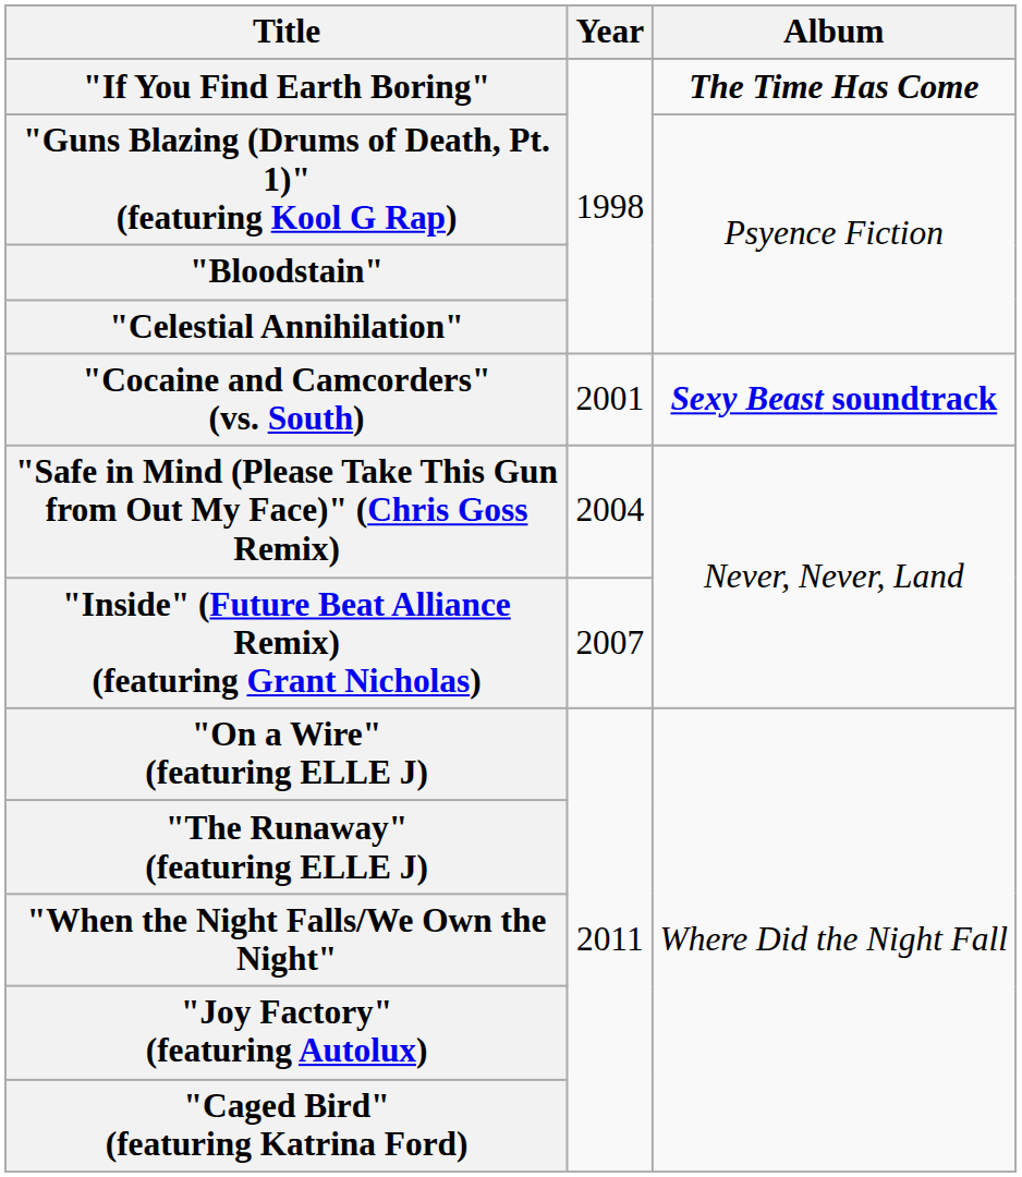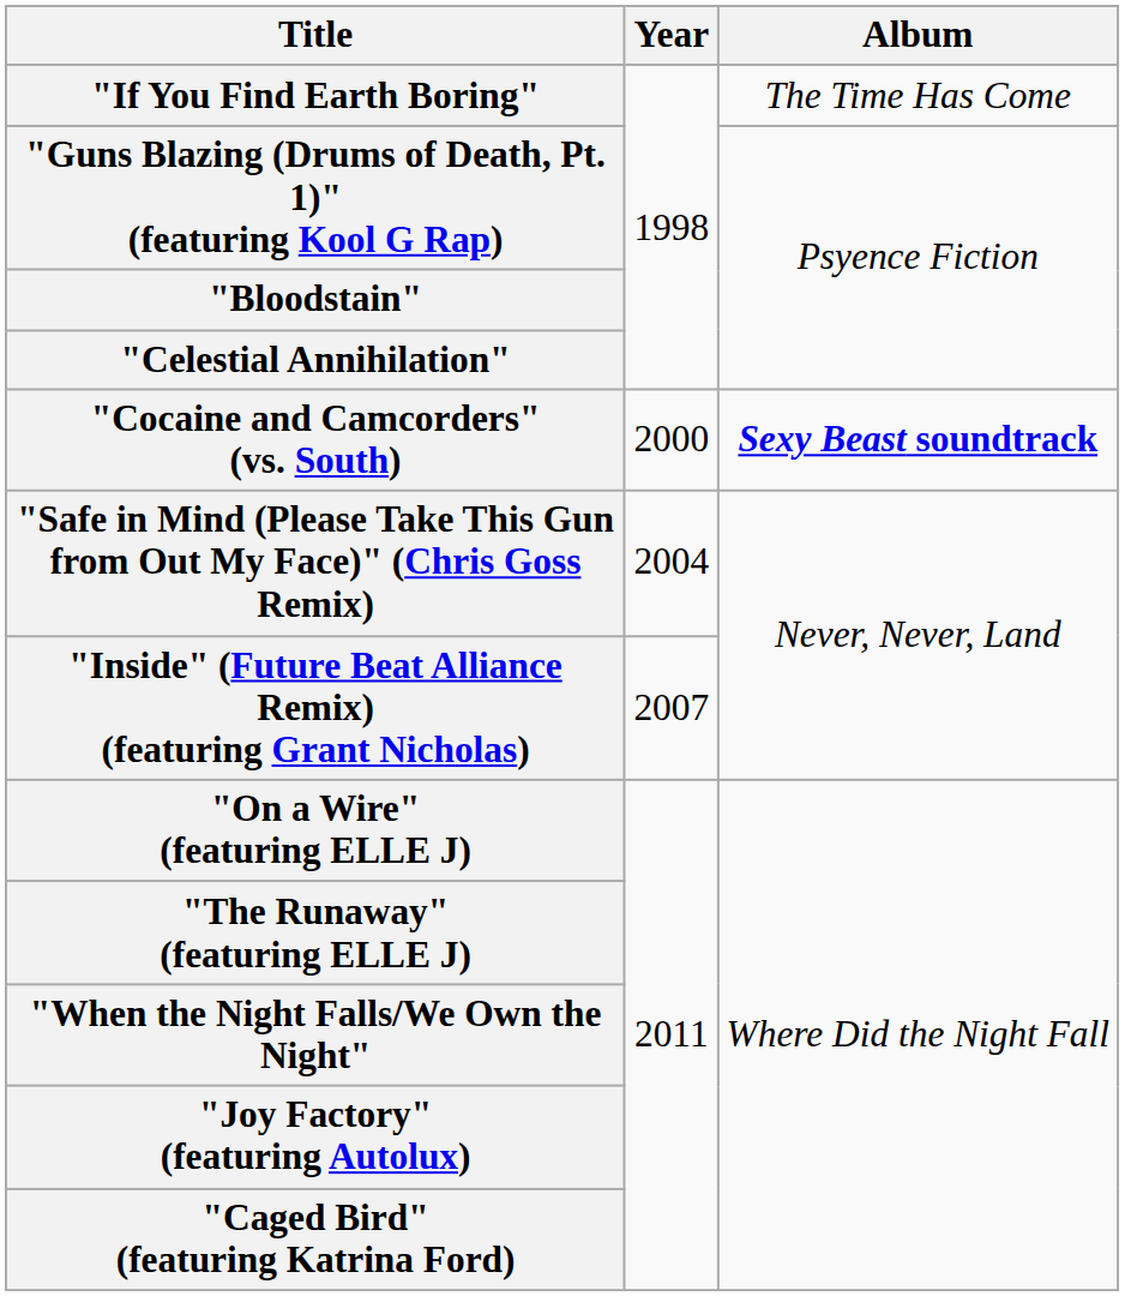 <table class="wikitable plainrowheaders" style="text-align:center;" border="1">
 <tr>
 <th scope="col" rowspan="1" style="width:16em;">Title</th>
 <th scope="col" rowspan="1">Year</th>
 <th scope="col" rowspan="1">Album</th>
 </tr>
 <tr>
 <th scope="row">"If You Find Earth Boring"</th>
 <td rowspan="4">1998</td>
-<td><strong><em>The Time Has Come</em></strong></td>
+<td><em>The Time Has Come</em></td>
 </tr>
 <tr>
 <th scope="row">"Guns Blazing (Drums of Death, Pt. 1)"<br><span>(featuring <a href='#'>Kool G Rap</a>)</span></th>
 <td rowspan="3"><em>Psyence Fiction</em></td>
 </tr>
 <tr>
 <th scope="row">"Bloodstain"</th>
 </tr>
 <tr>
 <th scope="row">"Celestial Annihilation"</th>
 </tr>
 <tr>
 <th scope="row">"Cocaine and Camcorders"<br><span>(vs. <a href='#'>South</a>)</span></th>
-<td>2001</td>
+<td>2000</td>
 <td><strong><a href='#'><em>Sexy Beast</em> soundtrack</a></strong></td>
 </tr>
 <tr>
 <th scope="row">"Safe in Mind (Please Take This Gun from Out My Face)" (<a href='#'>Chris Goss</a> Remix)</th>
 <td>2004</td>
 <td rowspan="2"><em>Never, Never, Land</em></td>
 </tr>
 <tr>
 <th scope="row">"Inside" (<a href='#'>Future Beat Alliance</a> Remix)<br><span>(featuring <a href='#'>Grant Nicholas</a>)</span></th>
 <td>2007</td>
 </tr>
 <tr>
 <th scope="row">"On a Wire"<br><span>(featuring ELLE J)</span></th>
 <td rowspan="5">2011</td>
 <td rowspan="5"><em>Where Did the Night Fall</em></td>
 </tr>
 <tr>
 <th scope="row">"The Runaway"<br><span>(featuring ELLE J)</span></th>
 </tr>
 <tr>
 <th scope="row">"When the Night Falls/We Own the Night"</th>
 </tr>
 <tr>
 <th scope="row">"Joy Factory"<br><span>(featuring <a href='#'>Autolux</a>)</span></th>
 </tr>
 <tr>
 <th scope="row">"Caged Bird"<br><span>(featuring Katrina Ford)</span></th>
 </tr>
 </table>
